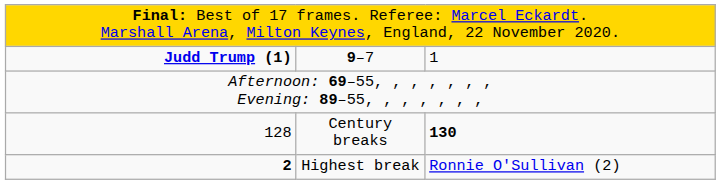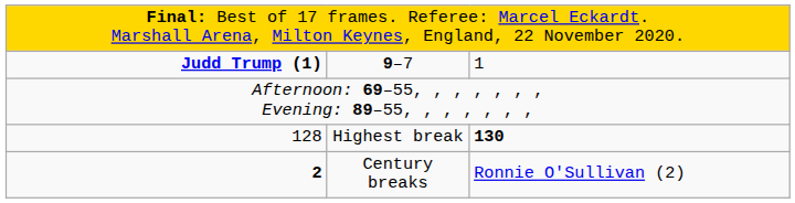 <table class="wikitable" style="font-size: 95%; margin: 1em auto 1em auto;">
 <tr>
 <td colspan="3" align="center" bgcolor="#ffd700"><strong>Final:</strong> Best of 17 frames. Referee: <a href='#'>Marcel Eckardt</a>.<br> <a href='#'>Marshall Arena</a>, <a href='#'>Milton Keynes</a>, England, 22 November 2020.</td>
 </tr>
 <tr>
 <td width="230" align="right"><strong><a href='#'>Judd Trump</a> (1)</strong><br></td>
 <td width="100" align="center"><strong>9</strong>–7</td>
 <td>1</td>
 </tr>
 <tr>
 <td colspan="3" align="center" style="font-size: 100%"><em>Afternoon:</em> <strong>69</strong>–55, , , , , , ,  <br><em>Evening:</em> <strong>89</strong>–55, , , , , , , </td>
 </tr>
 <tr>
 <td align="right">128</td>
-<td align="center">Century breaks</td>
+<td align="center">Highest break</td>
 <td><strong>130</strong></td>
 </tr>
 <tr>
 <td align="right"><strong>2</strong></td>
-<td align="center">Highest break</td>
+<td align="center">Century breaks</td>
 <td width="230"><a href='#'>Ronnie O'Sullivan</a> (2)<br></td>
 </tr>
 </table>
